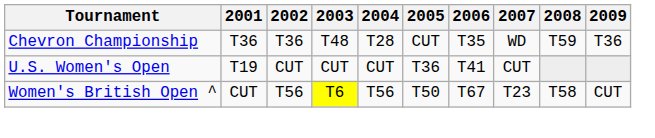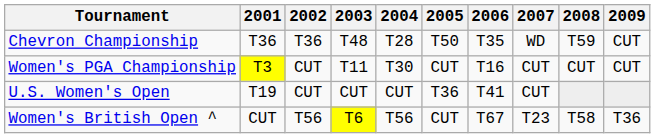 <table class="wikitable" style="font-size:95%;text-align:center;">
 <tr>
 <th>Tournament</th>
 <th>2001</th>
 <th>2002</th>
 <th>2003</th>
 <th>2004</th>
 <th>2005</th>
 <th>2006</th>
 <th>2007</th>
 <th>2008</th>
 <th>2009</th>
 </tr>
 <tr>
 <td align=left><a href='#'>Chevron Championship</a></td>
 <td>T36</td>
 <td>T36</td>
 <td>T48</td>
 <td>T28</td>
-<td>CUT</td>
+<td>T50</td>
 <td>T35</td>
 <td>WD</td>
 <td>T59</td>
-<td>T36</td>
+<td>CUT</td>
+</tr>
+<tr>
+<td align=left><a href='#'>Women's PGA Championship</a></td>
+<td style="background:yellow;">T3</td>
+<td>CUT</td>
+<td>T11</td>
+<td>T30</td>
+<td>CUT</td>
+<td>T16</td>
+<td>CUT</td>
+<td>CUT</td>
+<td>CUT</td>
 </tr>
 <tr>
 <td align=left><a href='#'>U.S. Women's Open</a></td>
 <td>T19</td>
 <td>CUT</td>
 <td>CUT</td>
 <td>CUT</td>
 <td>T36</td>
 <td>T41</td>
 <td>CUT</td>
 <td style="background:#eeeeee;"></td>
 <td style="background:#eeeeee;"></td>
 </tr>
 <tr>
 <td align=left><a href='#'>Women's British Open</a> ^</td>
 <td>CUT</td>
 <td>T56</td>
 <td style="background:yellow;">T6</td>
 <td>T56</td>
-<td>T50</td>
+<td>CUT</td>
 <td>T67</td>
 <td>T23</td>
 <td>T58</td>
-<td>CUT</td>
+<td>T36</td>
 </tr>
 </table>
